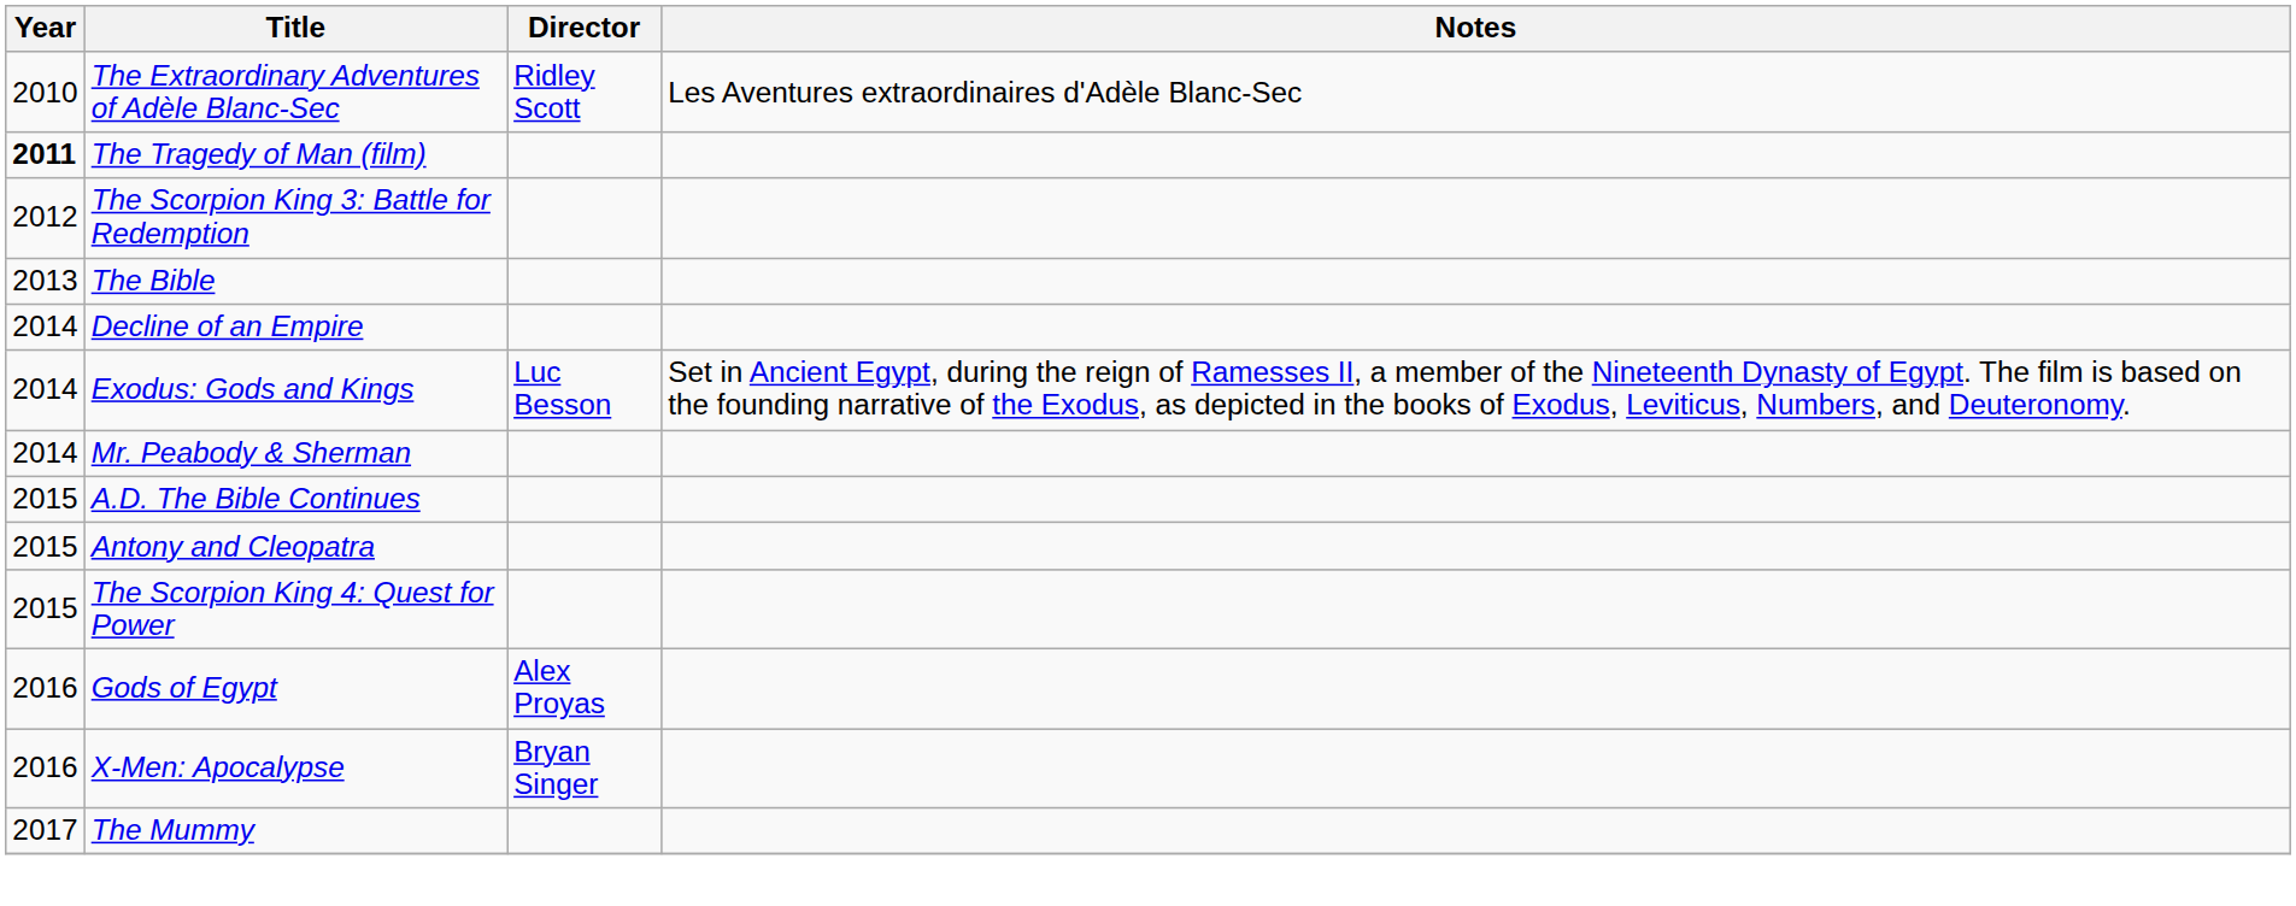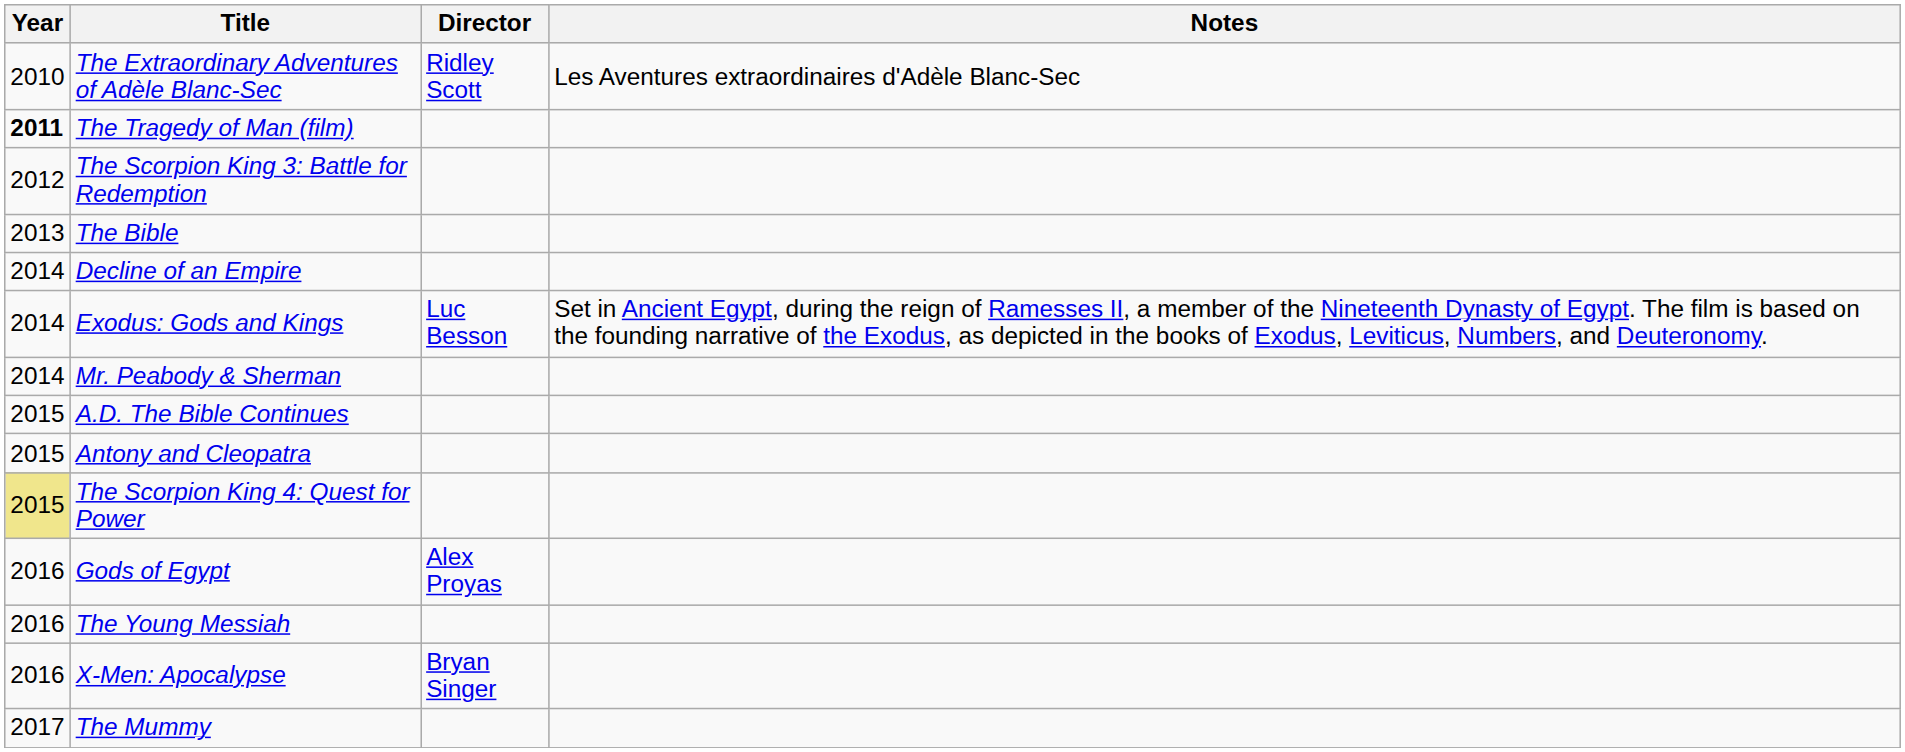 <table class="wikitable sortable">
 <tr>
 <th>Year</th>
 <th>Title</th>
 <th>Director</th>
 <th>Notes</th>
 </tr>
 <tr>
 <td>2010</td>
 <td><em><a href='#'>The Extraordinary Adventures of Adèle Blanc-Sec</a></em></td>
 <td><a href='#'>Ridley Scott</a></td>
 <td>Les Aventures extraordinaires d'Adèle Blanc-Sec</td>
 </tr>
 <tr>
 <td><strong>2011</strong></td>
 <td><em><a href='#'>The Tragedy of Man (film)</a></em></td>
 <td></td>
 <td></td>
 </tr>
 <tr>
 <td>2012</td>
 <td><em><a href='#'>The Scorpion King 3: Battle for Redemption</a></em></td>
 <td></td>
 <td></td>
 </tr>
 <tr>
 <td>2013</td>
 <td><em><a href='#'>The Bible</a></em></td>
 <td></td>
 <td></td>
 </tr>
 <tr>
 <td>2014</td>
 <td><em><a href='#'>Decline of an Empire</a></em></td>
 <td></td>
 <td></td>
 </tr>
 <tr>
 <td>2014</td>
 <td><em><a href='#'>Exodus: Gods and Kings</a></em></td>
 <td><a href='#'>Luc Besson</a></td>
 <td>Set in <a href='#'>Ancient Egypt</a>, during the reign of <a href='#'>Ramesses II</a>, a member of the <a href='#'>Nineteenth Dynasty of Egypt</a>. The film is based on the founding narrative of <a href='#'>the Exodus</a>, as depicted in the books of <a href='#'>Exodus</a>, <a href='#'>Leviticus</a>, <a href='#'>Numbers</a>, and <a href='#'>Deuteronomy</a>.</td>
 </tr>
 <tr>
 <td>2014</td>
 <td><em><a href='#'>Mr. Peabody & Sherman</a></em></td>
 <td></td>
 <td></td>
 </tr>
 <tr>
 <td>2015</td>
 <td><em><a href='#'>A.D. The Bible Continues</a></em></td>
 <td></td>
 <td></td>
 </tr>
 <tr>
 <td>2015</td>
 <td><em><a href='#'>Antony and Cleopatra</a></em></td>
 <td></td>
 <td></td>
 </tr>
 <tr>
-<td>2015</td>
+<td style="background: khaki;">2015</td>
 <td><em><a href='#'>The Scorpion King 4: Quest for Power</a></em></td>
 <td></td>
 <td></td>
 </tr>
 <tr>
 <td>2016</td>
 <td><em><a href='#'>Gods of Egypt</a></em></td>
 <td><a href='#'>Alex Proyas</a></td>
+<td></td>
+</tr>
+<tr>
+<td>2016</td>
+<td><em><a href='#'>The Young Messiah</a></em></td>
+<td></td>
 <td></td>
 </tr>
 <tr>
 <td>2016</td>
 <td><em><a href='#'>X-Men: Apocalypse</a></em></td>
 <td><a href='#'>Bryan Singer</a></td>
 <td></td>
 </tr>
 <tr>
 <td>2017</td>
 <td><em><a href='#'>The Mummy</a></em></td>
 <td></td>
 <td></td>
 </tr>
 <tr>
 </tr>
 </table>
